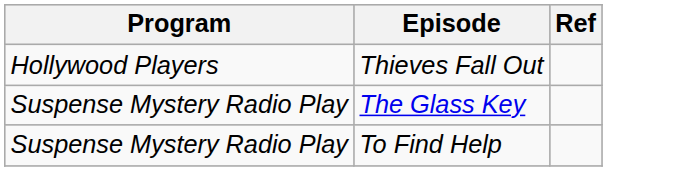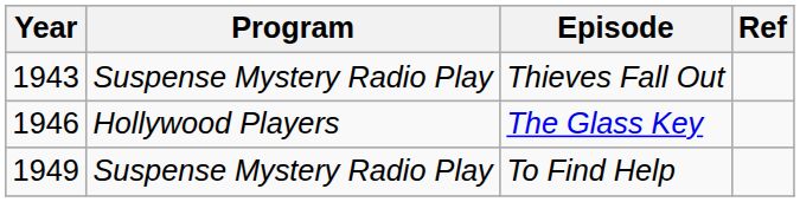 <table class="wikitable">
 <tr>
+<th>Year</th>
 <th>Program</th>
 <th>Episode</th>
 <th>Ref</th>
 </tr>
 <tr>
-<td><em>Hollywood Players</em></td>
+<td>1943</td>
+<td><em>Suspense Mystery Radio Play</em></td>
 <td><em>Thieves Fall Out</em></td>
 <td></td>
 </tr>
 <tr>
-<td><em>Suspense Mystery Radio Play</em></td>
+<td>1946</td>
+<td><em>Hollywood Players</em></td>
 <td><em><a href='#'>The Glass Key</a></em></td>
 <td></td>
 </tr>
 <tr>
+<td>1949</td>
 <td><em>Suspense Mystery Radio Play</em></td>
 <td><em>To Find Help</em></td>
 <td></td>
 </tr>
 </table>
